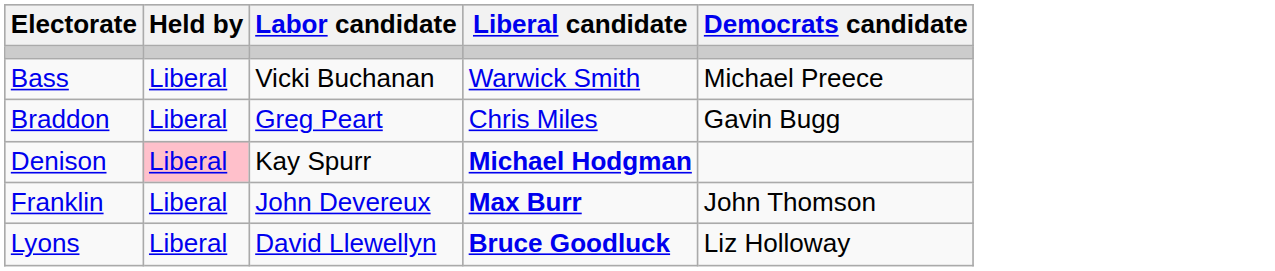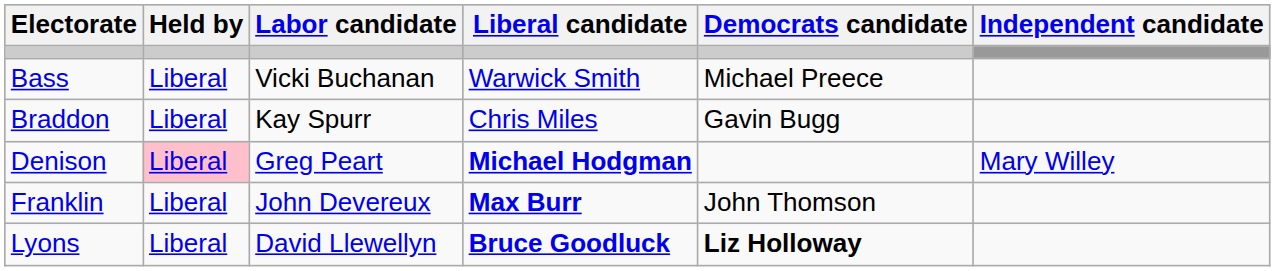 <table class="wikitable">
 <tr>
 <th>Electorate</th>
 <th>Held by</th>
 <th><a href='#'>Labor</a> candidate</th>
 <th><a href='#'>Liberal</a> candidate</th>
 <th><a href='#'>Democrats</a> candidate</th>
+<th><a href='#'>Independent</a> candidate</th>
 </tr>
 <tr bgcolor="#cccccc">
 <td></td>
 <td></td>
 <td></td>
 <td></td>
 <td></td>
+<td bgcolor="#999999"></td>
 </tr>
 <tr>
 <td><a href='#'>Bass</a></td>
 <td><a href='#'>Liberal</a></td>
 <td>Vicki Buchanan</td>
 <td><a href='#'>Warwick Smith</a></td>
 <td>Michael Preece</td>
+<td></td>
 </tr>
 <tr>
 <td><a href='#'>Braddon</a></td>
 <td><a href='#'>Liberal</a></td>
-<td><a href='#'>Greg Peart</a></td>
+<td>Kay Spurr</td>
 <td><a href='#'>Chris Miles</a></td>
 <td>Gavin Bugg</td>
+<td></td>
 </tr>
 <tr>
 <td><a href='#'>Denison</a></td>
 <td style="background: pink;"><a href='#'>Liberal</a></td>
-<td>Kay Spurr</td>
+<td><a href='#'>Greg Peart</a></td>
 <td><strong><a href='#'>Michael Hodgman</a></strong></td>
 <td></td>
+<td><a href='#'>Mary Willey</a></td>
 </tr>
 <tr>
 <td><a href='#'>Franklin</a></td>
 <td><a href='#'>Liberal</a></td>
 <td><a href='#'>John Devereux</a></td>
 <td><strong><a href='#'>Max Burr</a></strong></td>
 <td>John Thomson</td>
+<td></td>
 </tr>
 <tr>
 <td><a href='#'>Lyons</a></td>
 <td><a href='#'>Liberal</a></td>
 <td><a href='#'>David Llewellyn</a></td>
 <td><strong><a href='#'>Bruce Goodluck</a></strong></td>
-<td>Liz Holloway</td>
+<td><strong>Liz Holloway</strong></td>
+<td></td>
 </tr>
 </table>
